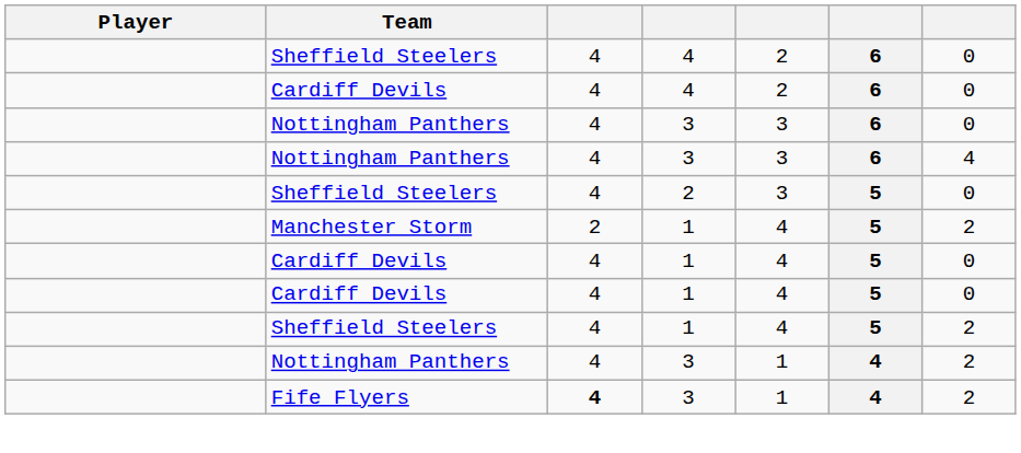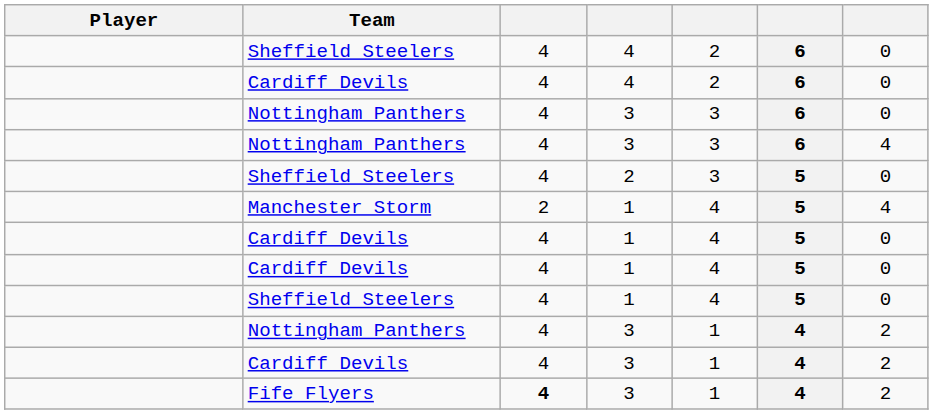 <table class="wikitable sortable" style="text-align: center">
 <tr>
 <th style="width: 12em;">Player</th>
 <th style="width: 13em;">Team</th>
 <th style="width: 4em;"></th>
 <th style="width: 4em;"></th>
 <th style="width: 4em;"></th>
 <th style="width: 4em;"></th>
 <th style="width: 4em;"></th>
 </tr>
 <tr>
 <td style="text-align:left;"></td>
 <td style="text-align:left;"><a href='#'>Sheffield Steelers</a></td>
 <td>4</td>
 <td>4</td>
 <td>2</td>
 <th>6</th>
 <td>0</td>
 </tr>
 <tr>
 <td style="text-align:left;"></td>
 <td style="text-align:left;"><a href='#'>Cardiff Devils</a></td>
 <td>4</td>
 <td>4</td>
 <td>2</td>
 <th>6</th>
 <td>0</td>
 </tr>
 <tr>
 <td style="text-align:left;"></td>
 <td style="text-align:left;"><a href='#'>Nottingham Panthers</a></td>
 <td>4</td>
 <td>3</td>
 <td>3</td>
 <th>6</th>
 <td>0</td>
 </tr>
 <tr>
 <td style="text-align:left;"></td>
 <td style="text-align:left;"><a href='#'>Nottingham Panthers</a></td>
 <td>4</td>
 <td>3</td>
 <td>3</td>
 <th>6</th>
 <td>4</td>
 </tr>
 <tr>
 <td style="text-align:left;"></td>
 <td style="text-align:left;"><a href='#'>Sheffield Steelers</a></td>
 <td>4</td>
 <td>2</td>
 <td>3</td>
 <th>5</th>
 <td>0</td>
 </tr>
 <tr>
 <td style="text-align:left;"></td>
 <td style="text-align:left;"><a href='#'>Manchester Storm</a></td>
 <td>2</td>
 <td>1</td>
 <td>4</td>
 <th>5</th>
-<td>2</td>
+<td>4</td>
 </tr>
 <tr>
 <td style="text-align:left;"></td>
 <td style="text-align:left;"><a href='#'>Cardiff Devils</a></td>
 <td>4</td>
 <td>1</td>
 <td>4</td>
 <th>5</th>
 <td>0</td>
 </tr>
 <tr>
 <td style="text-align:left;"></td>
 <td style="text-align:left;"><a href='#'>Cardiff Devils</a></td>
 <td>4</td>
 <td>1</td>
 <td>4</td>
 <th>5</th>
 <td>0</td>
 </tr>
 <tr>
 <td style="text-align:left;"></td>
 <td style="text-align:left;"><a href='#'>Sheffield Steelers</a></td>
 <td>4</td>
 <td>1</td>
 <td>4</td>
 <th>5</th>
+<td>0</td>
+</tr>
+<tr>
+<td style="text-align:left;"></td>
+<td style="text-align:left;"><a href='#'>Nottingham Panthers</a></td>
+<td>4</td>
+<td>3</td>
+<td>1</td>
+<th>4</th>
 <td>2</td>
 </tr>
 <tr>
 <td style="text-align:left;"></td>
-<td style="text-align:left;"><a href='#'>Nottingham Panthers</a></td>
+<td style="text-align:left;"><a href='#'>Cardiff Devils</a></td>
 <td>4</td>
 <td>3</td>
 <td>1</td>
 <th>4</th>
 <td>2</td>
 </tr>
 <tr>
 <td style="text-align:left;"></td>
 <td style="text-align:left;"><a href='#'>Fife Flyers</a></td>
 <td><strong>4</strong></td>
 <td>3</td>
 <td>1</td>
 <th>4</th>
 <td>2</td>
 </tr>
 </table>
